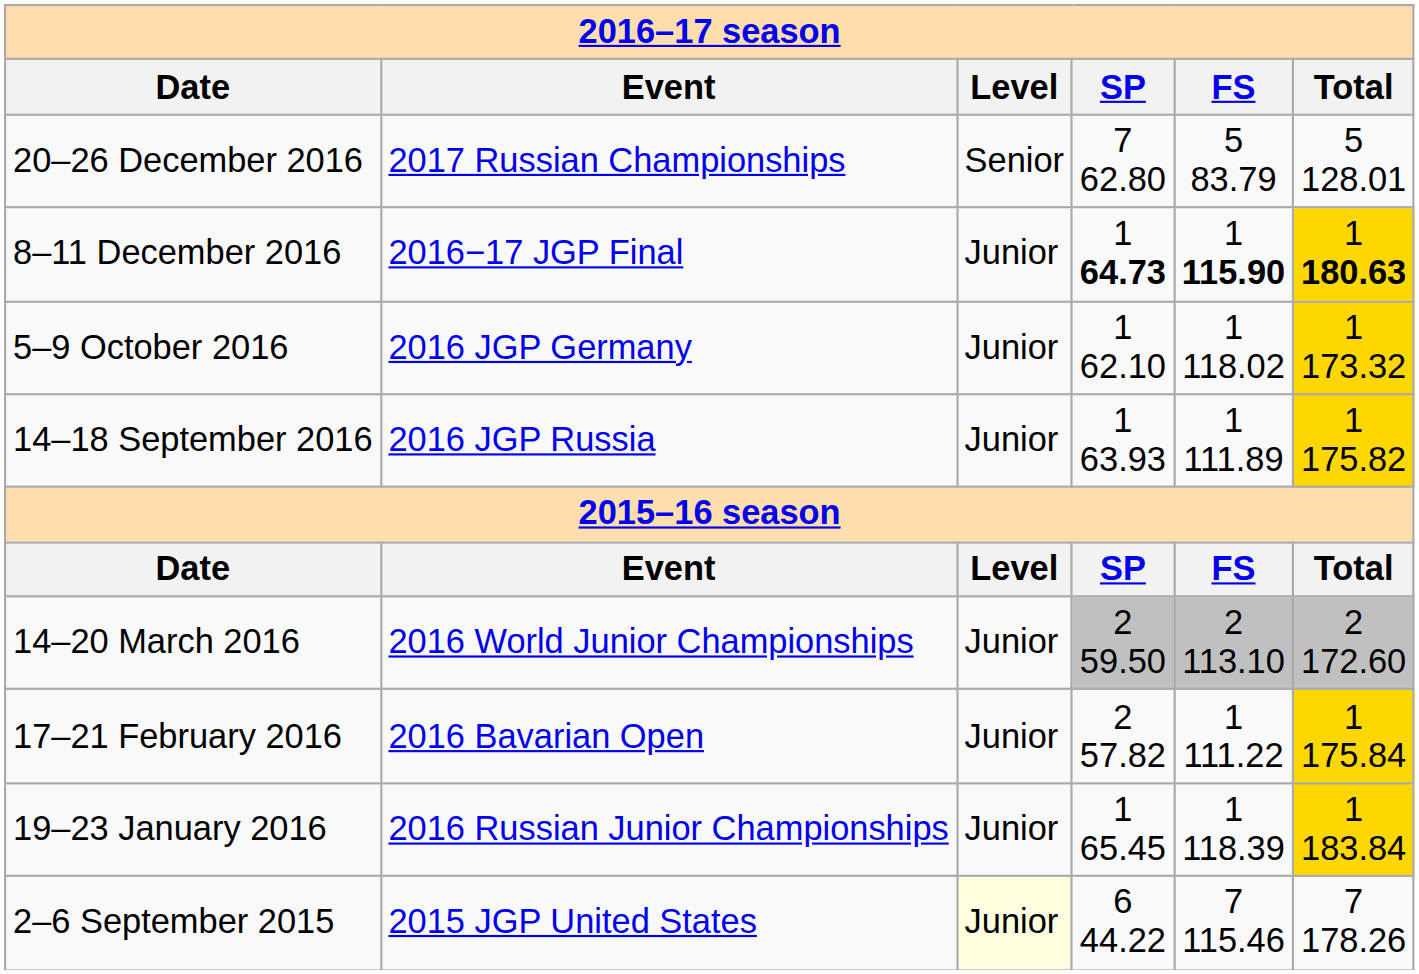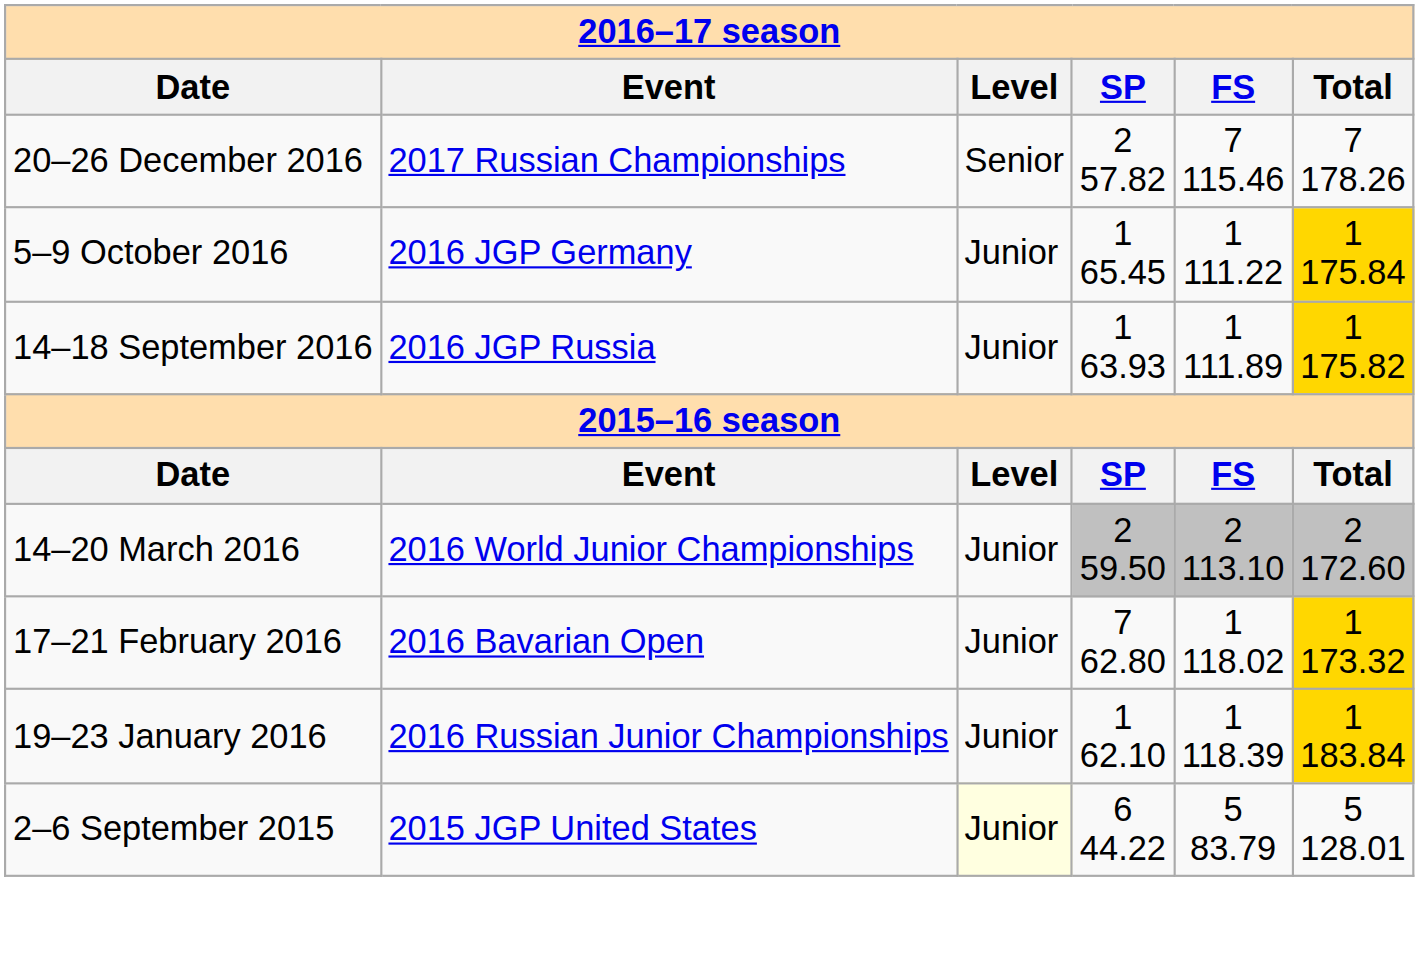 <table class="wikitable">
 <tr>
 <td style="background-color: #ffdead; " colspan=6 align=center><a href='#'><strong>2016–17 season</strong></a></td>
 </tr>
 <tr>
 <th>Date</th>
 <th>Event</th>
 <th>Level</th>
 <th><a href='#'>SP</a></th>
 <th><a href='#'>FS</a></th>
 <th>Total</th>
 </tr>
 <tr>
 <td>20–26 December 2016</td>
 <td><a href='#'>2017 Russian Championships</a></td>
 <td>Senior</td>
-<td align=center>7 <br> 62.80</td>
-<td align=center>5 <br> 83.79</td>
-<td align=center>5 <br> 128.01</td>
-</tr>
-<tr>
-<td>8–11 December 2016</td>
-<td><a href='#'>2016−17 JGP Final</a></td>
-<td>Junior</td>
-<td align=center>1 <br> <strong>64.73</strong></td>
-<td align=center>1 <br> <strong>115.90</strong></td>
-<td align=center bgcolor=gold>1 <br> <strong>180.63</strong></td>
+<td align=center>2 <br> 57.82</td>
+<td align=center>7 <br> 115.46</td>
+<td align=center>7 <br> 178.26</td>
 </tr>
 <tr>
 <td>5–9 October 2016</td>
 <td><a href='#'>2016 JGP Germany</a></td>
 <td>Junior</td>
-<td align=center>1 <br> 62.10</td>
-<td align=center>1 <br> 118.02</td>
-<td align=center bgcolor=gold>1 <br> 173.32</td>
+<td align=center>1 <br> 65.45</td>
+<td align=center>1 <br> 111.22</td>
+<td align=center bgcolor=gold>1 <br> 175.84</td>
 </tr>
 <tr>
 <td>14–18 September 2016</td>
 <td><a href='#'>2016 JGP Russia</a></td>
 <td>Junior</td>
 <td align=center>1 <br> 63.93</td>
 <td align=center>1 <br> 111.89</td>
 <td align=center bgcolor=gold>1 <br> 175.82</td>
 </tr>
 <tr>
 <td style="background-color: #ffdead; " colspan=6 align=center><a href='#'><strong>2015–16 season</strong></a></td>
 </tr>
 <tr>
 <th>Date</th>
 <th>Event</th>
 <th>Level</th>
 <th><a href='#'>SP</a></th>
 <th><a href='#'>FS</a></th>
 <th>Total</th>
 </tr>
 <tr>
 <td>14–20 March 2016</td>
 <td><a href='#'>2016 World Junior Championships</a></td>
 <td>Junior</td>
 <td align=center bgcolor=silver>2 <br> 59.50</td>
 <td align=center bgcolor=silver>2 <br> 113.10</td>
 <td align=center bgcolor=silver>2 <br> 172.60</td>
 </tr>
 <tr>
 <td>17–21 February 2016</td>
 <td><a href='#'>2016 Bavarian Open</a></td>
 <td>Junior</td>
-<td align=center>2 <br> 57.82</td>
-<td align=center>1 <br> 111.22</td>
-<td align=center bgcolor=gold>1 <br> 175.84</td>
+<td align=center>7 <br> 62.80</td>
+<td align=center>1 <br> 118.02</td>
+<td align=center bgcolor=gold>1 <br> 173.32</td>
 </tr>
 <tr>
 <td>19–23 January 2016</td>
 <td><a href='#'>2016 Russian Junior Championships</a></td>
 <td>Junior</td>
-<td align=center>1 <br> 65.45</td>
+<td align=center>1 <br> 62.10</td>
 <td align=center>1 <br> 118.39</td>
 <td align=center bgcolor=gold>1 <br> 183.84</td>
 </tr>
 <tr>
 <td>2–6 September 2015</td>
 <td><a href='#'>2015 JGP United States</a></td>
 <td style="background: lightyellow;">Junior</td>
 <td align=center>6 <br> 44.22</td>
-<td align=center>7 <br> 115.46</td>
-<td align=center>7 <br> 178.26</td>
+<td align=center>5 <br> 83.79</td>
+<td align=center>5 <br> 128.01</td>
 </tr>
 </table>
